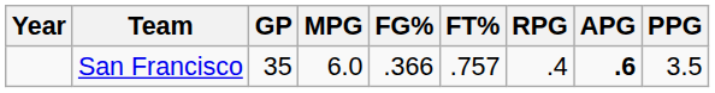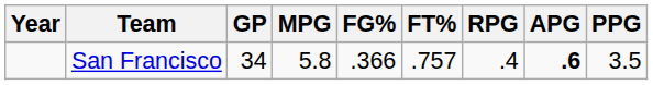 <table class="wikitable sortable" style="font-size:95%; text-align:right;">
 <tr>
 <th>Year</th>
 <th>Team</th>
 <th>GP</th>
 <th>MPG</th>
 <th>FG%</th>
 <th>FT%</th>
 <th>RPG</th>
 <th>APG</th>
 <th>PPG</th>
 </tr>
 <tr>
 <td style="text-align:left;"></td>
 <td style="text-align:left;"><a href='#'>San Francisco</a></td>
-<td>35</td>
-<td>6.0</td>
+<td>34</td>
+<td>5.8</td>
 <td>.366</td>
 <td>.757</td>
 <td>.4</td>
 <td><strong>.6</strong></td>
 <td>3.5</td>
 </tr>
 </table>
